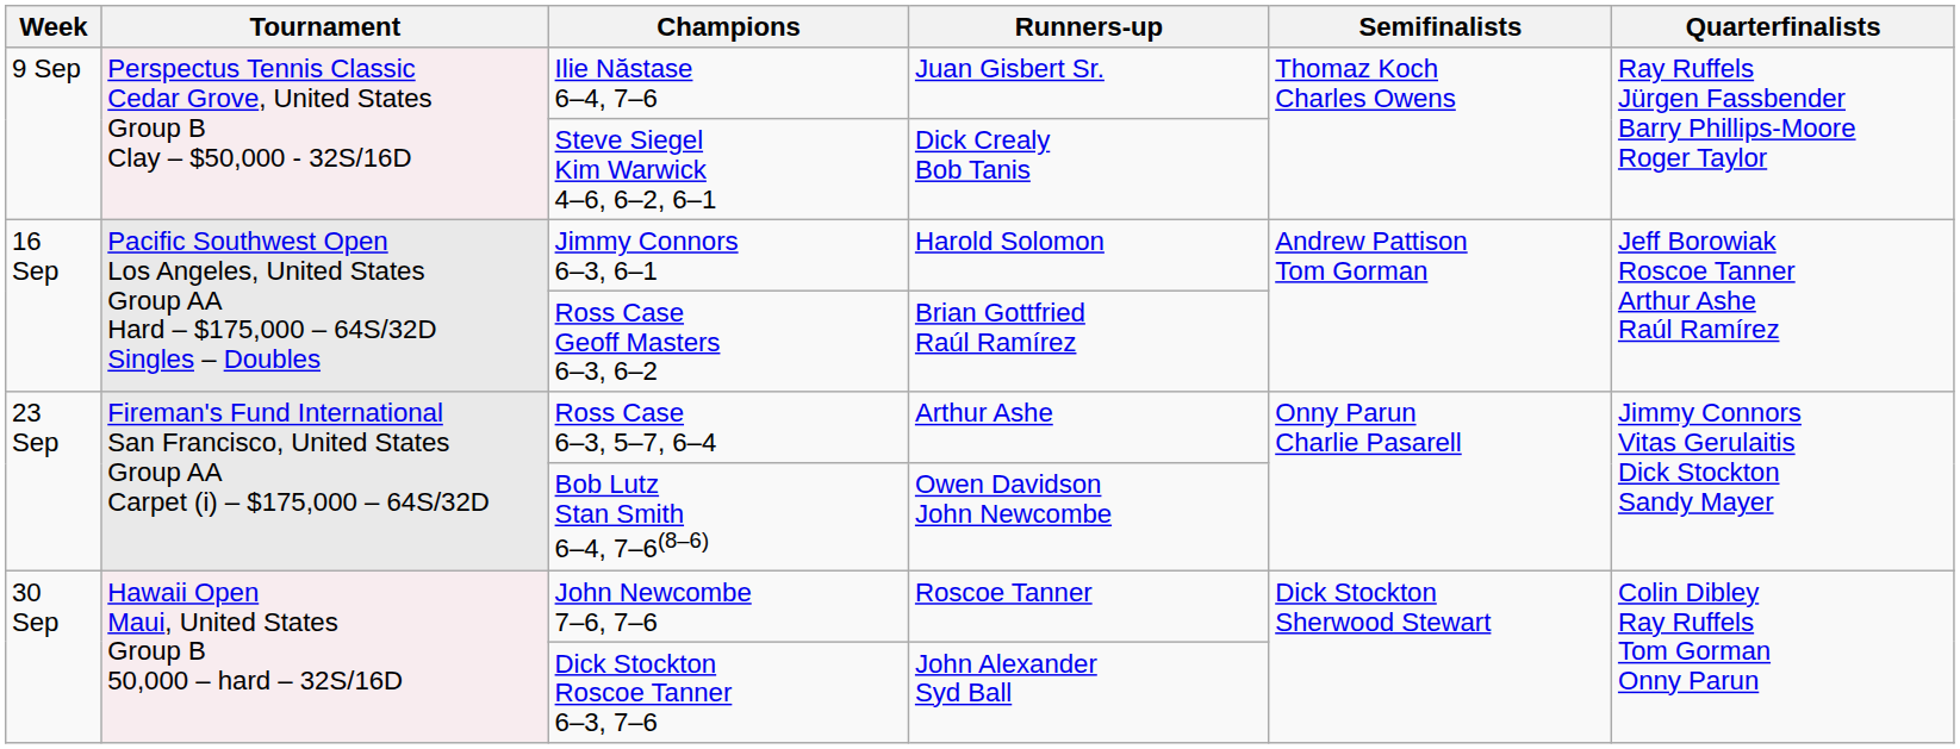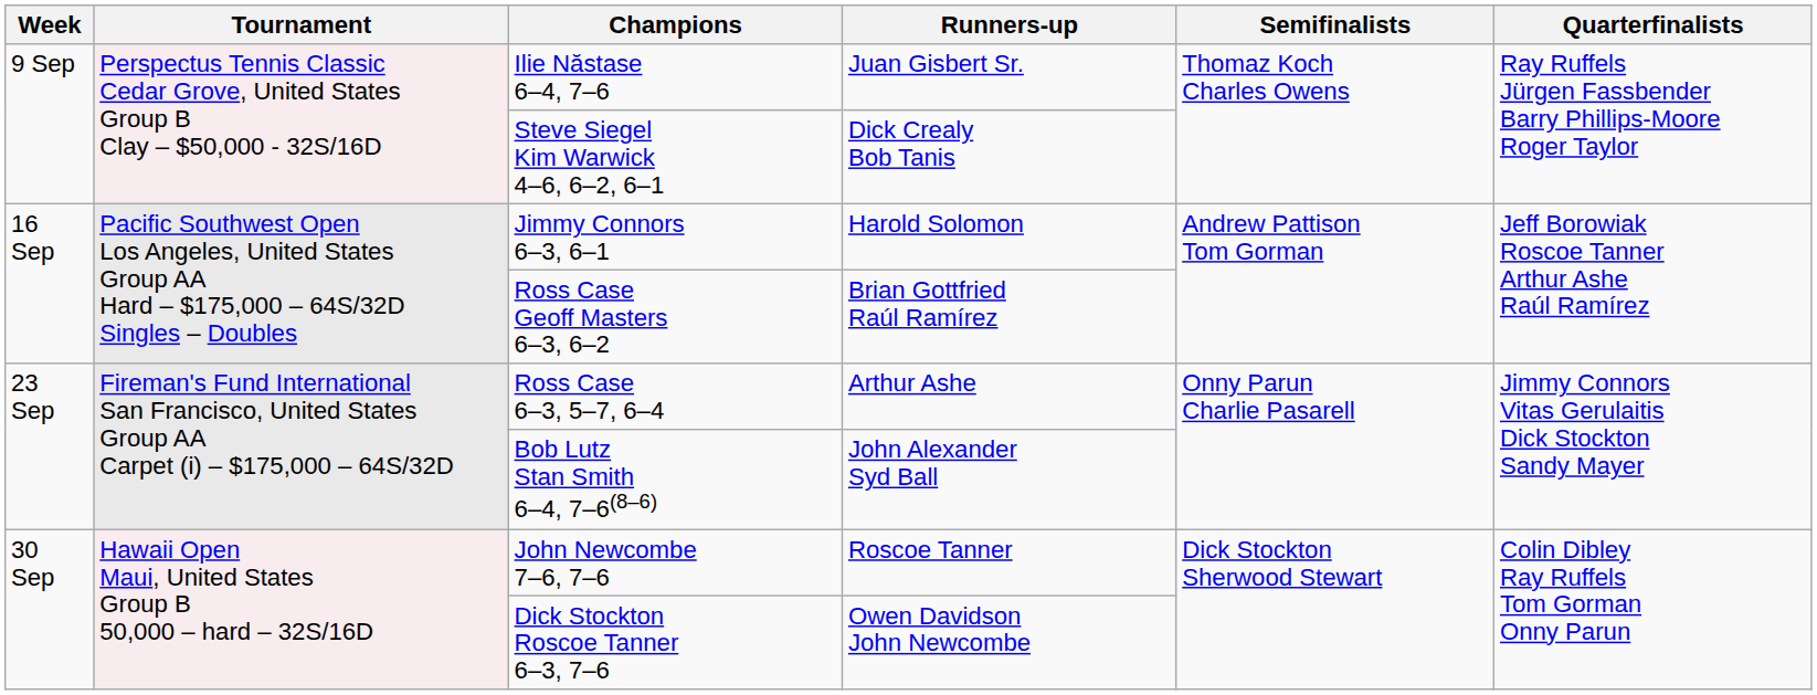 <table class=wikitable style=font-size:95%>
 <tr>
 <th style="width:48px;">Week</th>
 <th style="width:250px;">Tournament</th>
 <th style="width:200px;">Champions</th>
 <th style="width:200px;">Runners-up</th>
 <th style="width:190px;">Semifinalists</th>
 <th style="width:190px;">Quarterfinalists</th>
 </tr>
 <tr valign=top>
 <td rowspan=2>9 Sep</td>
 <td style="background:#F8ECEF;" rowspan="2"><a href='#'>Perspectus Tennis Classic</a> <br>  <a href='#'>Cedar Grove</a>, United States <br> Group B <br> Clay – $50,000 - 32S/16D</td>
 <td> <a href='#'>Ilie Năstase</a> <br> 6–4, 7–6</td>
 <td> <a href='#'>Juan Gisbert Sr.</a></td>
 <td rowspan=2> <a href='#'>Thomaz Koch</a> <br>  <a href='#'>Charles Owens</a></td>
 <td rowspan=2> <a href='#'>Ray Ruffels</a> <br>  <a href='#'>Jürgen Fassbender</a> <br>  <a href='#'>Barry Phillips-Moore</a> <br>  <a href='#'>Roger Taylor</a></td>
 </tr>
 <tr valign=top>
 <td> <a href='#'>Steve Siegel</a> <br>  <a href='#'>Kim Warwick</a> <br> 4–6, 6–2, 6–1</td>
 <td> <a href='#'>Dick Crealy</a> <br>  <a href='#'>Bob Tanis</a></td>
 </tr>
 <tr valign=top>
 <td rowspan=2>16 Sep</td>
 <td style="background:#E9E9E9;" rowspan="2"><a href='#'>Pacific Southwest Open</a> <br> Los Angeles, United States <br> Group AA <br> Hard – $175,000 – 64S/32D <br> <a href='#'>Singles</a> – <a href='#'>Doubles</a></td>
 <td> <a href='#'>Jimmy Connors</a> <br> 6–3, 6–1</td>
 <td> <a href='#'>Harold Solomon</a></td>
 <td rowspan=2> <a href='#'>Andrew Pattison</a> <br>  <a href='#'>Tom Gorman</a></td>
 <td rowspan=2> <a href='#'>Jeff Borowiak</a> <br>  <a href='#'>Roscoe Tanner</a> <br>  <a href='#'>Arthur Ashe</a> <br>  <a href='#'>Raúl Ramírez</a></td>
 </tr>
 <tr valign=top>
 <td> <a href='#'>Ross Case</a> <br>  <a href='#'>Geoff Masters</a> <br> 6–3, 6–2</td>
 <td> <a href='#'>Brian Gottfried</a> <br>  <a href='#'>Raúl Ramírez</a></td>
 </tr>
 <tr valign=top>
 <td rowspan=2>23 Sep</td>
 <td style="background:#E9E9E9;" rowspan="2"><a href='#'>Fireman's Fund International</a> <br> San Francisco, United States <br> Group AA <br> Carpet (i) – $175,000 – 64S/32D</td>
 <td> <a href='#'>Ross Case</a> <br> 6–3, 5–7, 6–4</td>
 <td> <a href='#'>Arthur Ashe</a></td>
 <td rowspan=2> <a href='#'>Onny Parun</a> <br>  <a href='#'>Charlie Pasarell</a></td>
 <td rowspan=2> <a href='#'>Jimmy Connors</a> <br>  <a href='#'>Vitas Gerulaitis</a> <br>  <a href='#'>Dick Stockton</a> <br>  <a href='#'>Sandy Mayer</a></td>
 </tr>
 <tr valign=top>
 <td> <a href='#'>Bob Lutz</a> <br>  <a href='#'>Stan Smith</a> <br> 6–4, 7–6<sup>(8–6)</sup></td>
-<td> <a href='#'>Owen Davidson</a> <br>  <a href='#'>John Newcombe</a></td>
+<td> <a href='#'>John Alexander</a> <br>  <a href='#'>Syd Ball</a></td>
 </tr>
 <tr valign=top>
 <td rowspan=2>30 Sep</td>
 <td style="background:#F8ECEF;" rowspan="2"><a href='#'>Hawaii Open</a> <br> <a href='#'>Maui</a>, United States <br> Group B <br>50,000 – hard – 32S/16D</td>
 <td> <a href='#'>John Newcombe</a> <br> 7–6, 7–6</td>
 <td> <a href='#'>Roscoe Tanner</a></td>
 <td rowspan=2> <a href='#'>Dick Stockton</a> <br>  <a href='#'>Sherwood Stewart</a></td>
 <td rowspan=2> <a href='#'>Colin Dibley</a> <br>  <a href='#'>Ray Ruffels</a> <br>  <a href='#'>Tom Gorman</a> <br>  <a href='#'>Onny Parun</a></td>
 </tr>
 <tr valign=top>
 <td> <a href='#'>Dick Stockton</a> <br>  <a href='#'>Roscoe Tanner</a> <br> 6–3, 7–6</td>
-<td> <a href='#'>John Alexander</a> <br>  <a href='#'>Syd Ball</a></td>
+<td> <a href='#'>Owen Davidson</a> <br>  <a href='#'>John Newcombe</a></td>
 </tr>
 </table>
